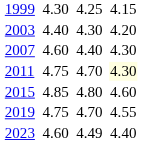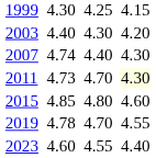 <table>
 <tr valign="top">
 <td><a href='#'>1999</a><br></td>
 <td></td>
 <td>4.30</td>
 <td></td>
 <td>4.25</td>
 <td></td>
 <td>4.15</td>
 </tr>
 <tr valign="top">
 <td><a href='#'>2003</a><br></td>
 <td></td>
 <td>4.40</td>
 <td></td>
 <td>4.30</td>
 <td></td>
 <td>4.20</td>
 </tr>
 <tr valign="top">
 <td><a href='#'>2007</a><br></td>
 <td></td>
-<td>4.60</td>
+<td>4.74</td>
 <td></td>
 <td>4.40</td>
 <td></td>
 <td>4.30</td>
 </tr>
 <tr valign="top">
 <td><a href='#'>2011</a><br></td>
 <td></td>
-<td>4.75</td>
+<td>4.73</td>
 <td></td>
 <td>4.70</td>
 <td></td>
 <td style="background: lightyellow;">4.30</td>
 </tr>
 <tr valign="top">
 <td><a href='#'>2015</a><br></td>
 <td></td>
 <td>4.85</td>
 <td></td>
 <td>4.80</td>
 <td></td>
 <td>4.60</td>
 </tr>
 <tr valign="top">
 <td><a href='#'>2019</a><br></td>
 <td></td>
-<td>4.75 </td>
+<td>4.78 </td>
 <td></td>
 <td>4.70</td>
 <td></td>
 <td>4.55</td>
 </tr>
 <tr valign="top">
 <td><a href='#'>2023</a><br></td>
 <td></td>
 <td>4.60</td>
 <td></td>
-<td>4.49</td>
+<td>4.55</td>
 <td></td>
 <td>4.40</td>
 </tr>
 </table>
